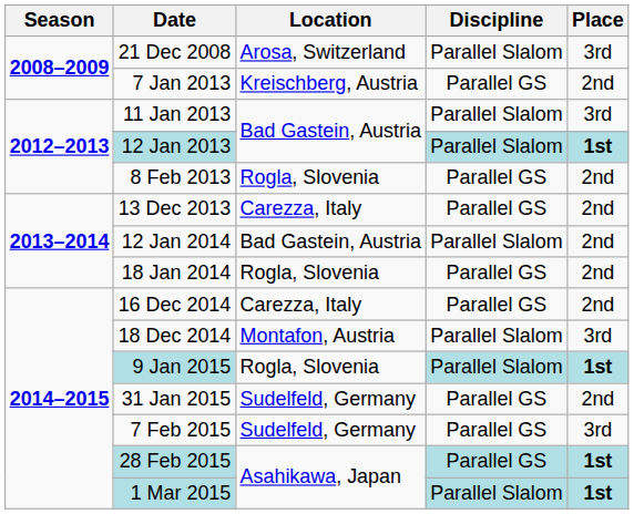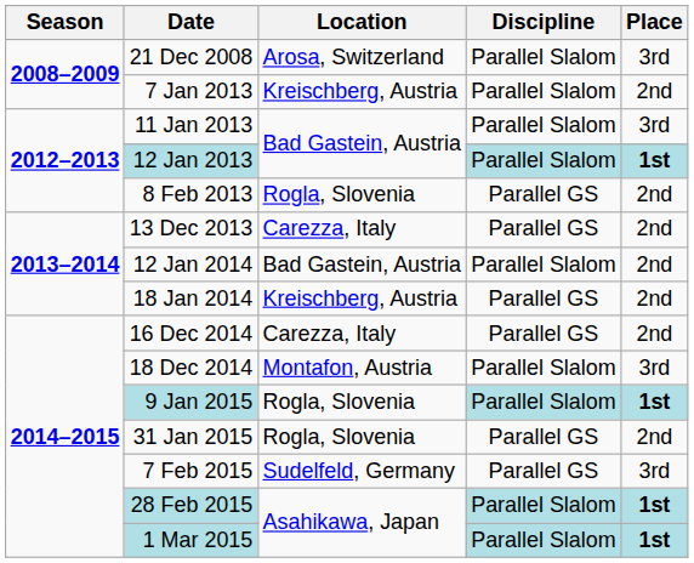 <table class="wikitable">
 <tr>
 <th>Season</th>
 <th>Date</th>
 <th>Location</th>
 <th>Discipline</th>
 <th>Place</th>
 </tr>
 <tr>
 <td align=center rowspan=2><strong><a href='#'>2008–2009</a></strong></td>
 <td align=right>21 Dec 2008</td>
 <td> <a href='#'>Arosa</a>, Switzerland</td>
 <td align=center>Parallel Slalom</td>
 <td align=center>3rd</td>
 </tr>
 <tr>
 <td align=right>7 Jan 2013</td>
 <td> <a href='#'>Kreischberg</a>, Austria</td>
-<td align=center>Parallel GS</td>
+<td align=center>Parallel Slalom</td>
 <td align=center>2nd</td>
 </tr>
 <tr>
 <td align=center rowspan=3><strong><a href='#'>2012–2013</a></strong></td>
 <td align=right>11 Jan 2013</td>
 <td rowspan=2> <a href='#'>Bad Gastein</a>, Austria</td>
 <td align=center>Parallel Slalom</td>
 <td align=center>3rd</td>
 </tr>
 <tr>
 <td bgcolor="#BOEOE6" align=right>12 Jan 2013</td>
 <td bgcolor="#BOEOE6" align=center>Parallel Slalom</td>
 <td bgcolor="#BOEOE6" align=center><strong>1st</strong></td>
 </tr>
 <tr>
 <td align=right>8 Feb 2013</td>
 <td> <a href='#'>Rogla</a>, Slovenia</td>
 <td align=center>Parallel GS</td>
 <td align=center>2nd</td>
 </tr>
 <tr>
 <td align=center rowspan=3><strong><a href='#'>2013–2014</a></strong></td>
 <td align=right>13 Dec 2013</td>
 <td> <a href='#'>Carezza</a>, Italy</td>
 <td align=center>Parallel GS</td>
 <td align=center>2nd</td>
 </tr>
 <tr>
 <td align=right>12 Jan 2014</td>
 <td> Bad Gastein, Austria</td>
 <td align=center>Parallel Slalom</td>
 <td align=center>2nd</td>
 </tr>
 <tr>
 <td align=right>18 Jan 2014</td>
-<td> Rogla, Slovenia</td>
+<td> <a href='#'>Kreischberg</a>, Austria</td>
 <td align=center>Parallel GS</td>
 <td align=center>2nd</td>
 </tr>
 <tr>
 <td align=center rowspan=7><strong><a href='#'>2014–2015</a></strong></td>
 <td align=right>16 Dec 2014</td>
 <td> Carezza, Italy</td>
 <td align=center>Parallel GS</td>
 <td align=center>2nd</td>
 </tr>
 <tr>
 <td align=right>18 Dec 2014</td>
 <td> <a href='#'>Montafon</a>, Austria</td>
 <td align=center>Parallel Slalom</td>
 <td align=center>3rd</td>
 </tr>
 <tr>
 <td bgcolor="#BOEOE6" align=right>9 Jan 2015</td>
 <td> Rogla, Slovenia</td>
 <td bgcolor="#BOEOE6" align=center>Parallel Slalom</td>
 <td bgcolor="#BOEOE6" align=center><strong>1st</strong></td>
 </tr>
 <tr>
 <td align=right>31 Jan 2015</td>
-<td> <a href='#'>Sudelfeld</a>, Germany</td>
+<td> Rogla, Slovenia</td>
 <td align=center>Parallel GS</td>
 <td align=center>2nd</td>
 </tr>
 <tr>
 <td align=right>7 Feb 2015</td>
 <td> <a href='#'>Sudelfeld</a>, Germany</td>
 <td align=center>Parallel GS</td>
 <td align=center>3rd</td>
 </tr>
 <tr>
 <td bgcolor="#BOEOE6" align=right>28 Feb 2015</td>
 <td rowspan=2> <a href='#'>Asahikawa</a>, Japan</td>
-<td bgcolor="#BOEOE6" align=center>Parallel GS</td>
+<td bgcolor="#BOEOE6" align=center>Parallel Slalom</td>
 <td bgcolor="#BOEOE6" align=center><strong>1st</strong></td>
 </tr>
 <tr>
 <td bgcolor="#BOEOE6" align=right>1 Mar 2015</td>
 <td bgcolor="#BOEOE6" align=center>Parallel Slalom</td>
 <td bgcolor="#BOEOE6" align=center><strong>1st</strong></td>
 </tr>
 </table>
